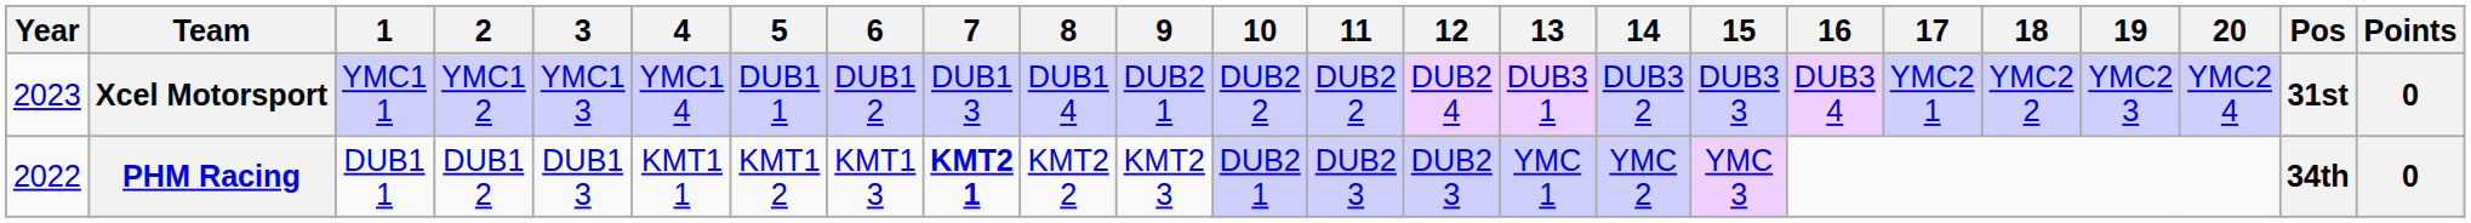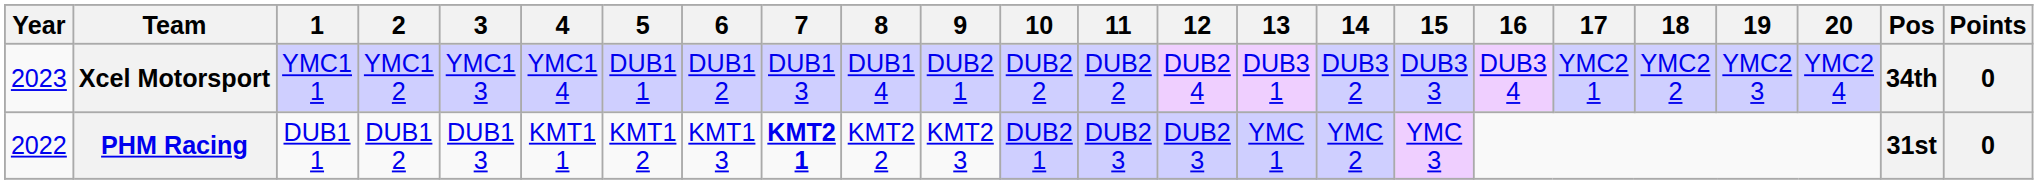 <table class="wikitable" style="text-align:center; font-size:85%">
 <tr>
 <th>Year</th>
 <th>Team</th>
 <th>1</th>
 <th>2</th>
 <th>3</th>
 <th>4</th>
 <th>5</th>
 <th>6</th>
 <th>7</th>
 <th>8</th>
 <th>9</th>
 <th>10</th>
 <th>11</th>
 <th>12</th>
 <th>13</th>
 <th>14</th>
 <th>15</th>
 <th>16</th>
 <th>17</th>
 <th>18</th>
 <th>19</th>
 <th>20</th>
 <th>Pos</th>
 <th>Points</th>
 </tr>
 <tr>
 <td><a href='#'>2023</a></td>
 <th nowrap>Xcel Motorsport</th>
 <td style="background:#CFCFFF;"><a href='#'>YMC1<br>1</a><br></td>
 <td style="background:#CFCFFF;"><a href='#'>YMC1<br>2</a><br></td>
 <td style="background:#CFCFFF;"><a href='#'>YMC1<br>3</a><br></td>
 <td style="background:#CFCFFF;"><a href='#'>YMC1<br>4</a><br></td>
 <td style="background:#CFCFFF;"><a href='#'>DUB1<br>1</a><br></td>
 <td style="background:#CFCFFF;"><a href='#'>DUB1<br>2</a><br></td>
 <td style="background:#CFCFFF;"><a href='#'>DUB1<br>3</a><br></td>
 <td style="background:#CFCFFF;"><a href='#'>DUB1<br>4</a><br></td>
 <td style="background:#CFCFFF;"><a href='#'>DUB2<br>1</a><br></td>
 <td style="background:#CFCFFF;"><a href='#'>DUB2<br>2</a><br></td>
 <td style="background:#CFCFFF;"><a href='#'>DUB2<br>2</a><br></td>
 <td style="background:#EFCFFF;"><a href='#'>DUB2<br>4</a><br></td>
 <td style="background:#EFCFFF;"><a href='#'>DUB3<br>1</a><br></td>
 <td style="background:#CFCFFF;"><a href='#'>DUB3<br>2</a><br></td>
 <td style="background:#CFCFFF;"><a href='#'>DUB3<br>3</a><br></td>
 <td style="background:#EFCFFF;"><a href='#'>DUB3<br>4</a><br></td>
 <td style="background:#CFCFFF;"><a href='#'>YMC2<br>1</a><br></td>
 <td style="background:#CFCFFF;"><a href='#'>YMC2<br>2</a><br></td>
 <td style="background:#CFCFFF;"><a href='#'>YMC2<br>3</a><br></td>
 <td style="background:#CFCFFF;"><a href='#'>YMC2<br>4</a><br></td>
-<th>31st</th>
+<th>34th</th>
 <th>0</th>
 </tr>
 <tr>
 <td><a href='#'>2022</a></td>
 <th nowrap><a href='#'>PHM Racing</a></th>
 <td><a href='#'>DUB1<br>1</a></td>
 <td><a href='#'>DUB1<br>2</a></td>
 <td><a href='#'>DUB1<br>3</a></td>
 <td><a href='#'>KMT1<br>1</a></td>
 <td><a href='#'>KMT1<br>2</a></td>
 <td><a href='#'>KMT1<br>3</a></td>
 <td><strong><a href='#'>KMT2<br>1</a></strong></td>
 <td><a href='#'>KMT2<br>2</a></td>
 <td><a href='#'>KMT2<br>3</a></td>
 <td style="background:#CFCFFF;"><a href='#'>DUB2<br>1</a><br></td>
 <td style="background:#CFCFFF;"><a href='#'>DUB2<br>3</a><br></td>
 <td style="background:#CFCFFF;"><a href='#'>DUB2<br>3</a><br></td>
 <td style="background:#CFCFFF;"><a href='#'>YMC<br>1</a><br></td>
 <td style="background:#CFCFFF;"><a href='#'>YMC<br>2</a><br></td>
 <td style="background:#EFCFFF;"><a href='#'>YMC<br>3</a><br></td>
 <td colspan="5"></td>
-<th>34th</th>
+<th>31st</th>
 <th>0</th>
 </tr>
 </table>
